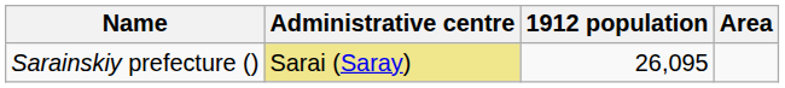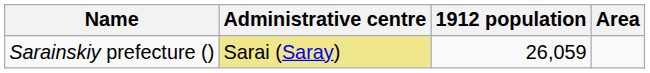 <table class="wikitable sortable">
 <tr>
 <th>Name</th>
 <th>Administrative centre</th>
 <th>1912 population</th>
 <th>Area</th>
 </tr>
 <tr>
 <td><em>Sarainskiy</em> prefecture ()</td>
 <td style="background: khaki;">Sarai (<a href='#'>Saray</a>)</td>
-<td align="right">26,095</td>
+<td align="right">26,059</td>
 <td></td>
 </tr>
 </table>
